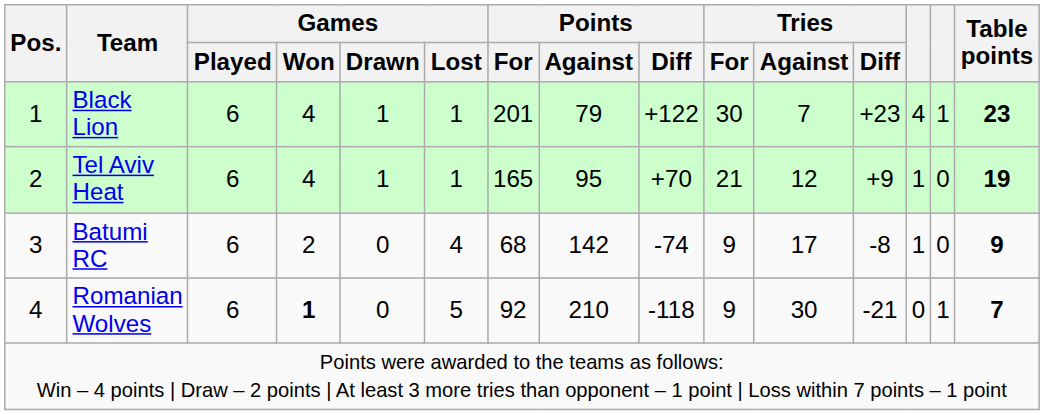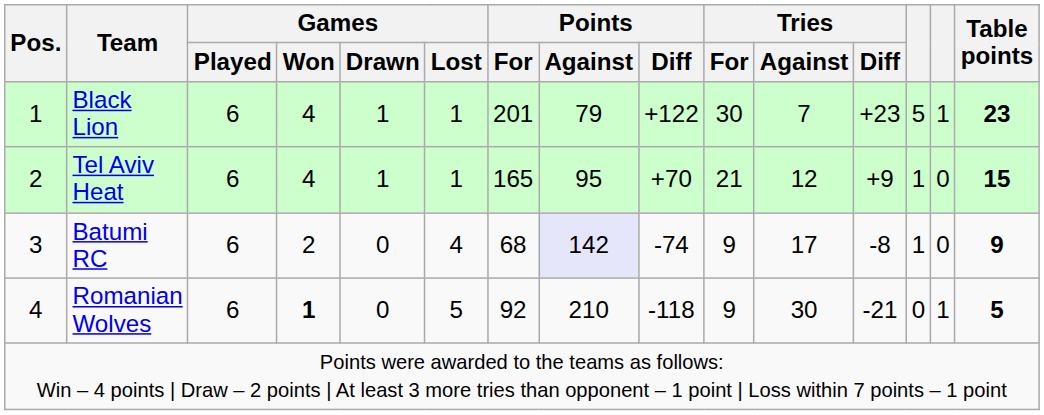 <table class="wikitable" style="text-align:center">
 <tr>
 <th rowspan="2">Pos.</th>
 <th rowspan="2">Team</th>
 <th colspan="4">Games</th>
 <th colspan="3">Points</th>
 <th colspan="3">Tries</th>
 <th rowspan="2"></th>
 <th rowspan="2"></th>
 <th rowspan="2">Table<br>points</th>
 </tr>
 <tr>
 <th>Played</th>
 <th>Won</th>
 <th>Drawn</th>
 <th>Lost</th>
 <th>For</th>
 <th>Against</th>
 <th>Diff</th>
 <th>For</th>
 <th>Against</th>
 <th>Diff</th>
 </tr>
 <tr bgcolor="#ccffcc">
 <td>1</td>
 <td style="text-align:left"> <a href='#'>Black Lion</a></td>
 <td>6</td>
 <td>4</td>
 <td>1</td>
 <td>1</td>
 <td>201</td>
 <td>79</td>
 <td>+122</td>
 <td>30</td>
 <td>7</td>
 <td>+23</td>
-<td>4</td>
+<td>5</td>
 <td>1</td>
 <td><strong>23</strong></td>
 </tr>
 <tr bgcolor="#ccffcc">
 <td>2</td>
 <td style="text-align:left"> <a href='#'>Tel Aviv Heat</a></td>
 <td>6</td>
 <td>4</td>
 <td>1</td>
 <td>1</td>
 <td>165</td>
 <td>95</td>
 <td>+70</td>
 <td>21</td>
 <td>12</td>
 <td>+9</td>
 <td>1</td>
 <td>0</td>
-<td><strong>19</strong></td>
+<td><strong>15</strong></td>
 </tr>
 <tr>
 <td>3</td>
 <td style="text-align:left"> <a href='#'>Batumi RC</a></td>
 <td>6</td>
 <td>2</td>
 <td>0</td>
 <td>4</td>
 <td>68</td>
-<td>142</td>
+<td style="background: lavender;">142</td>
 <td>-74</td>
 <td>9</td>
 <td>17</td>
 <td>-8</td>
 <td>1</td>
 <td>0</td>
 <td><strong>9</strong></td>
 </tr>
 <tr>
 <td>4</td>
 <td style="text-align:left"> <a href='#'>Romanian Wolves</a></td>
 <td>6</td>
 <td><strong>1</strong></td>
 <td>0</td>
 <td>5</td>
 <td>92</td>
 <td>210</td>
 <td>-118</td>
 <td>9</td>
 <td>30</td>
 <td>-21</td>
 <td>0</td>
 <td>1</td>
-<td><strong>7</strong></td>
+<td><strong>5</strong></td>
 </tr>
 <tr>
 <td colspan="100%" style="text-align:center"><small>Points were awarded to the teams as follows:<br>Win – 4 points | Draw – 2 points | At least 3 more tries than opponent – 1 point | Loss within 7 points – 1 point</small></td>
 </tr>
 </table>
